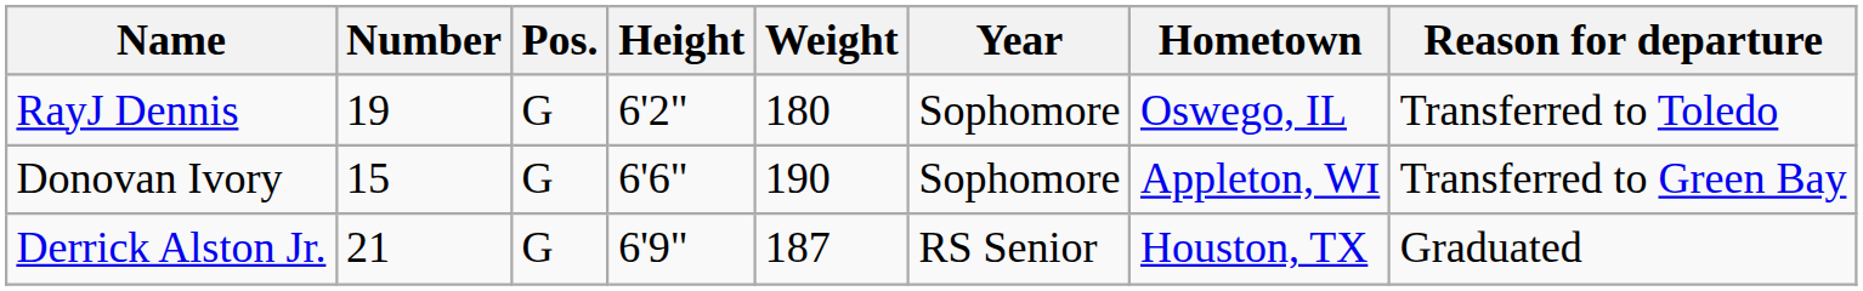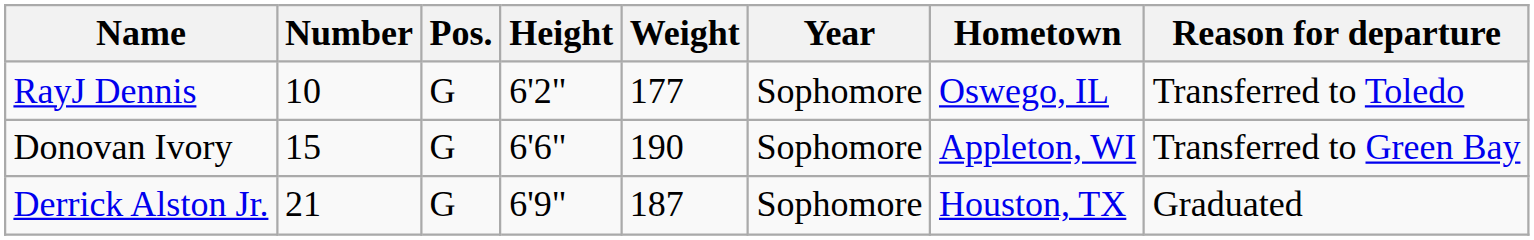 <table class="wikitable sortable" border="1">
 <tr>
 <th>Name</th>
 <th>Number</th>
 <th>Pos.</th>
 <th>Height</th>
 <th>Weight</th>
 <th>Year</th>
 <th>Hometown</th>
 <th class="unsortable">Reason for departure</th>
 </tr>
 <tr>
 <td><a href='#'>RayJ Dennis</a></td>
-<td>19</td>
+<td>10</td>
 <td>G</td>
 <td>6'2"</td>
-<td>180</td>
+<td>177</td>
 <td>Sophomore</td>
 <td><a href='#'>Oswego, IL</a></td>
 <td>Transferred to <a href='#'>Toledo</a></td>
 </tr>
 <tr>
 <td>Donovan Ivory</td>
 <td>15</td>
 <td>G</td>
 <td>6'6"</td>
 <td>190</td>
 <td>Sophomore</td>
 <td><a href='#'>Appleton, WI</a></td>
 <td>Transferred to <a href='#'>Green Bay</a></td>
 </tr>
 <tr>
 <td><a href='#'>Derrick Alston Jr.</a></td>
 <td>21</td>
 <td>G</td>
 <td>6'9"</td>
 <td>187</td>
-<td>RS Senior</td>
+<td>Sophomore</td>
 <td><a href='#'>Houston, TX</a></td>
 <td>Graduated</td>
 </tr>
 </table>
